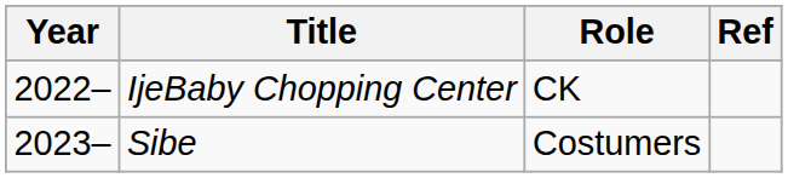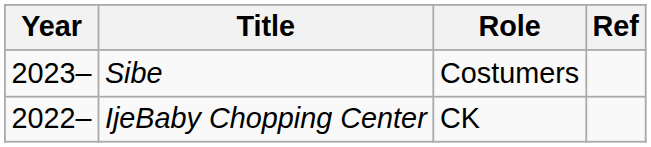 <table class="wikitable sortable">
 <tr>
 <th scope="col">Year</th>
 <th scope="col">Title</th>
 <th scope="col">Role</th>
 <th scope="col" class="unsortable">Ref</th>
 </tr>
 <tr>
+<td>2023–</td>
+<td><em>Sibe</em></td>
+<td>Costumers</td>
+<td></td>
+</tr>
+<tr>
 <td>2022–</td>
 <td><em>IjeBaby Chopping Center</em></td>
 <td>CK</td>
 <td></td>
 </tr>
-<tr>
-<td>2023–</td>
-<td><em>Sibe</em></td>
-<td>Costumers</td>
-<td></td>
-</tr>
 </table>
